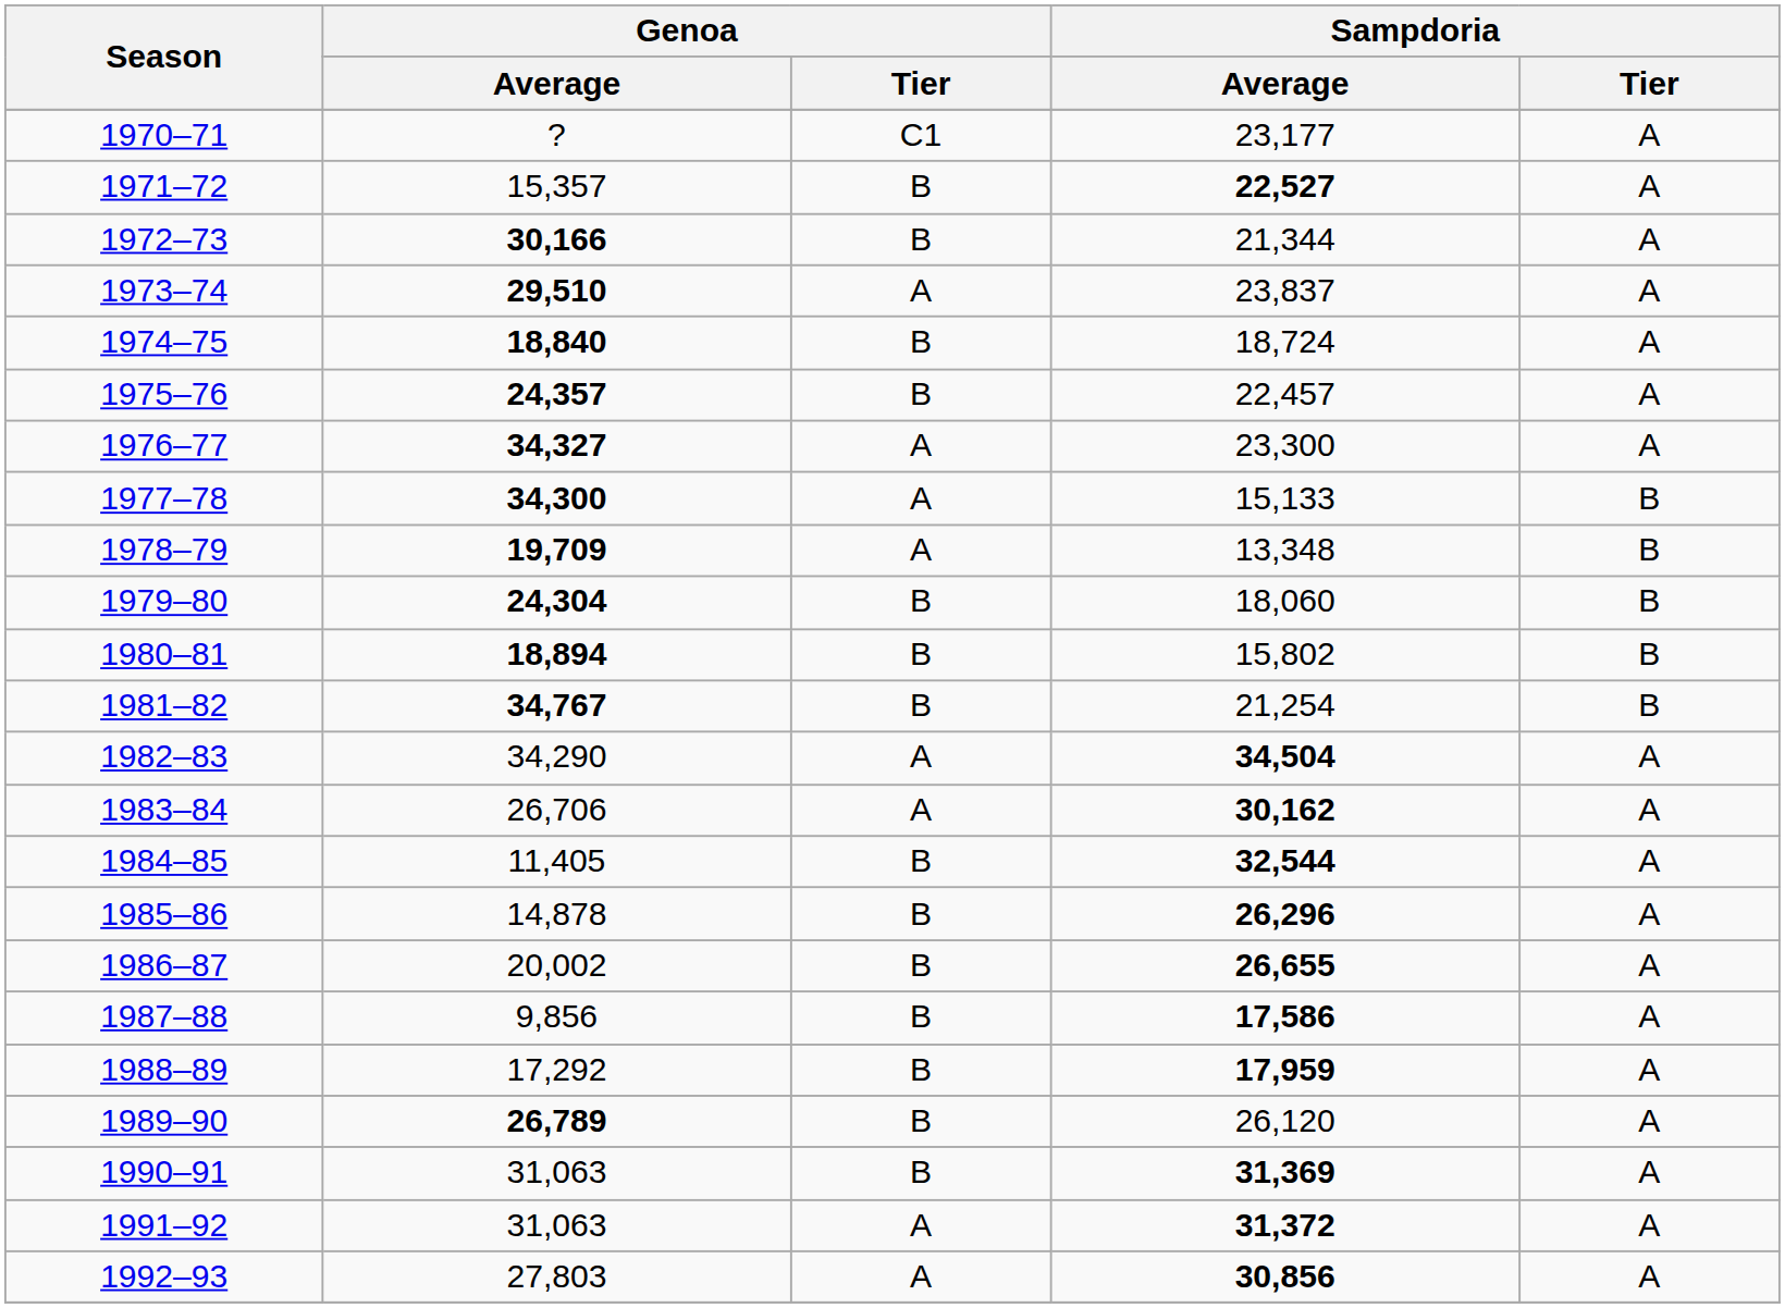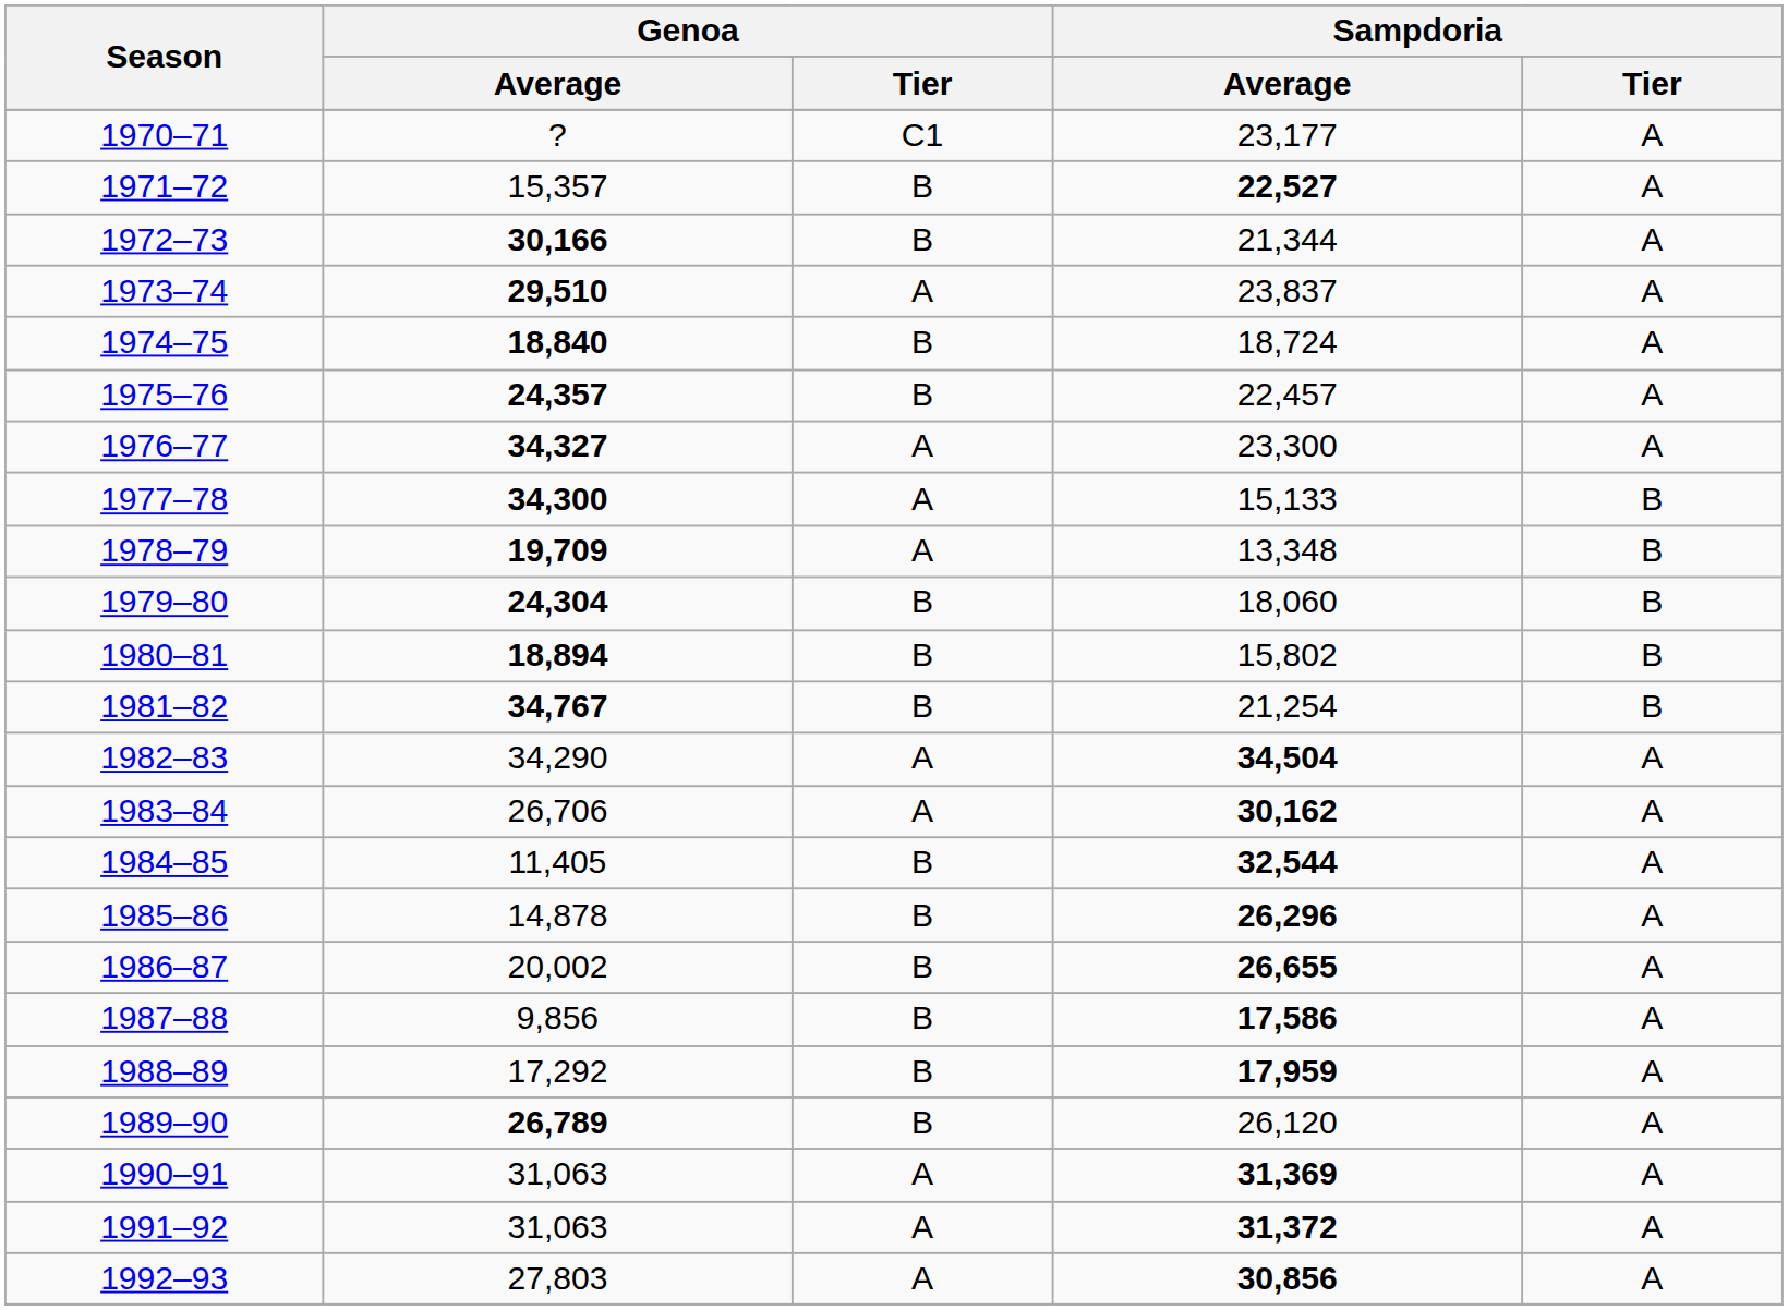 <table class="wikitable" style="text-align: center width=10%">
 <tr>
 <th rowspan=2 width=4%>Season</th>
 <th colspan=2>Genoa</th>
 <th colspan=2>Sampdoria</th>
 </tr>
 <tr>
 <th width=7%>Average</th>
 <th width=4%>Tier</th>
 <th width=7%>Average</th>
 <th width=4%>Tier</th>
 </tr>
 <tr>
 </tr>
 <tr>
 <td align=center><a href='#'>1970–71</a></td>
 <td align=center>?</td>
 <td align=center>C1</td>
 <td align=center>23,177</td>
 <td align=center>A</td>
 </tr>
 <tr>
 <td align=center><a href='#'>1971–72</a></td>
 <td align=center>15,357</td>
 <td align=center>B</td>
 <td align=center><strong>22,527</strong></td>
 <td align=center>A</td>
 </tr>
 <tr>
 <td align=center><a href='#'>1972–73</a></td>
 <td align=center><strong>30,166</strong></td>
 <td align=center>B</td>
 <td align=center>21,344</td>
 <td align=center>A</td>
 </tr>
 <tr>
 <td align=center><a href='#'>1973–74</a></td>
 <td align=center><strong>29,510</strong></td>
 <td align=center>A</td>
 <td align=center>23,837</td>
 <td align=center>A</td>
 </tr>
 <tr>
 <td align=center><a href='#'>1974–75</a></td>
 <td align=center><strong>18,840</strong></td>
 <td align=center>B</td>
 <td align=center>18,724</td>
 <td align=center>A</td>
 </tr>
 <tr>
 <td align=center><a href='#'>1975–76</a></td>
 <td align=center><strong>24,357</strong></td>
 <td align=center>B</td>
 <td align=center>22,457</td>
 <td align=center>A</td>
 </tr>
 <tr>
 <td align=center><a href='#'>1976–77</a></td>
 <td align=center><strong>34,327</strong></td>
 <td align=center>A</td>
 <td align=center>23,300</td>
 <td align=center>A</td>
 </tr>
 <tr>
 <td align=center><a href='#'>1977–78</a></td>
 <td align=center><strong>34,300</strong></td>
 <td align=center>A</td>
 <td align=center>15,133</td>
 <td align=center>B</td>
 </tr>
 <tr>
 <td align=center><a href='#'>1978–79</a></td>
 <td align=center><strong>19,709</strong></td>
 <td align=center>A</td>
 <td align=center>13,348</td>
 <td align=center>B</td>
 </tr>
 <tr>
 <td align=center><a href='#'>1979–80</a></td>
 <td align=center><strong>24,304</strong></td>
 <td align=center>B</td>
 <td align=center>18,060</td>
 <td align=center>B</td>
 </tr>
 <tr>
 <td align=center><a href='#'>1980–81</a></td>
 <td align=center><strong>18,894</strong></td>
 <td align=center>B</td>
 <td align=center>15,802</td>
 <td align=center>B</td>
 </tr>
 <tr>
 <td align=center><a href='#'>1981–82</a></td>
 <td align=center><strong>34,767</strong></td>
 <td align=center>B</td>
 <td align=center>21,254</td>
 <td align=center>B</td>
 </tr>
 <tr>
 <td align=center><a href='#'>1982–83</a></td>
 <td align=center>34,290</td>
 <td align=center>A</td>
 <td align=center><strong>34,504</strong></td>
 <td align=center>A</td>
 </tr>
 <tr>
 <td align=center><a href='#'>1983–84</a></td>
 <td align=center>26,706</td>
 <td align=center>A</td>
 <td align=center><strong>30,162</strong></td>
 <td align=center>A</td>
 </tr>
 <tr>
 <td align=center><a href='#'>1984–85</a></td>
 <td align=center>11,405</td>
 <td align=center>B</td>
 <td align=center><strong>32,544</strong></td>
 <td align=center>A</td>
 </tr>
 <tr>
 <td align=center><a href='#'>1985–86</a></td>
 <td align=center>14,878</td>
 <td align=center>B</td>
 <td align=center><strong>26,296</strong></td>
 <td align=center>A</td>
 </tr>
 <tr>
 <td align=center><a href='#'>1986–87</a></td>
 <td align=center>20,002</td>
 <td align=center>B</td>
 <td align=center><strong>26,655</strong></td>
 <td align=center>A</td>
 </tr>
 <tr>
 <td align=center><a href='#'>1987–88</a></td>
 <td align=center>9,856</td>
 <td align=center>B</td>
 <td align=center><strong>17,586</strong></td>
 <td align=center>A</td>
 </tr>
 <tr>
 <td align=center><a href='#'>1988–89</a></td>
 <td align=center>17,292</td>
 <td align=center>B</td>
 <td align=center><strong>17,959</strong></td>
 <td align=center>A</td>
 </tr>
 <tr>
 <td align=center><a href='#'>1989–90</a></td>
 <td align=center><strong>26,789</strong></td>
 <td align=center>B</td>
 <td align=center>26,120</td>
 <td align=center>A</td>
 </tr>
 <tr>
 <td align=center><a href='#'>1990–91</a></td>
 <td align=center>31,063</td>
-<td align=center>B</td>
+<td align=center>A</td>
 <td align=center><strong>31,369</strong></td>
 <td align=center>A</td>
 </tr>
 <tr>
 <td align=center><a href='#'>1991–92</a></td>
 <td align=center>31,063</td>
 <td align=center>A</td>
 <td align=center><strong>31,372</strong></td>
 <td align=center>A</td>
 </tr>
 <tr>
 <td align=center><a href='#'>1992–93</a></td>
 <td align=center>27,803</td>
 <td align=center>A</td>
 <td align=center><strong>30,856</strong></td>
 <td align=center>A</td>
 </tr>
 <tr>
 </tr>
 </table>
